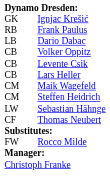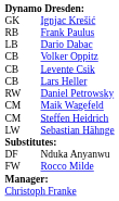 <table style="font-size: 90%" cellspacing="0" cellpadding="0" align=center>
 <tr>
 <td colspan="4"><strong>Dynamo Dresden:</strong></td>
 </tr>
 <tr>
 <th width=25></th>
 <th width=25></th>
 </tr>
 <tr>
 <td>GK</td>
 <td></td>
 <td> <a href='#'>Ignjac Krešić</a></td>
 </tr>
 <tr>
 <td>RB</td>
 <td></td>
 <td> <a href='#'>Frank Paulus</a></td>
 </tr>
 <tr>
 <td>LB</td>
 <td></td>
 <td> <a href='#'>Dario Dabac</a></td>
 </tr>
 <tr>
 <td>CB</td>
 <td></td>
 <td> <a href='#'>Volker Oppitz</a></td>
 </tr>
 <tr>
 <td>CB</td>
 <td></td>
 <td> <a href='#'>Levente Csik</a></td>
 </tr>
 <tr>
 <td>CB</td>
 <td></td>
 <td> <a href='#'>Lars Heller</a></td>
 <td></td>
 </tr>
 <tr>
+<td>RW</td>
+<td></td>
+<td> <a href='#'>Daniel Petrowsky</a></td>
+<td></td>
+<td></td>
+</tr>
+<tr>
 <td>CM</td>
 <td></td>
 <td> <a href='#'>Maik Wagefeld</a></td>
 <td></td>
 </tr>
 <tr>
 <td>CM</td>
 <td></td>
 <td> <a href='#'>Steffen Heidrich</a></td>
 <td></td>
 </tr>
 <tr>
 <td>LW</td>
 <td></td>
 <td> <a href='#'>Sebastian Hähnge</a></td>
 <td></td>
 </tr>
 <tr>
-<td>CF</td>
+<td colspan=3><strong>Substitutes:</strong></td>
+</tr>
+<tr>
+<td>DF</td>
 <td></td>
-<td> <a href='#'>Thomas Neubert</a></td>
+<td> Nduka Anyanwu</td>
 <td></td>
 <td></td>
-</tr>
-<tr>
-<td colspan=3><strong>Substitutes:</strong></td>
 </tr>
 <tr>
 <td>FW</td>
 <td></td>
 <td> <a href='#'>Rocco Milde</a></td>
 <td></td>
 <td></td>
 </tr>
 <tr>
 <td colspan=3><strong>Manager:</strong></td>
 </tr>
 <tr>
 <td colspan=4> <a href='#'>Christoph Franke</a></td>
 </tr>
 </table>
